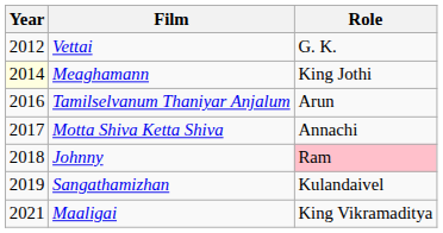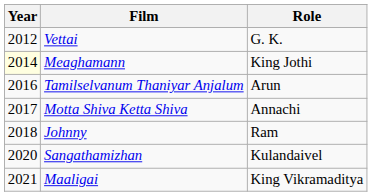 <table class="wikitable sortable">
 <tr>
 <th>Year</th>
 <th>Film</th>
 <th>Role</th>
 </tr>
 <tr>
 <td>2012</td>
 <td><em><a href='#'>Vettai</a></em></td>
 <td>G. K.</td>
 </tr>
 <tr>
 <td style="background: lightyellow;">2014</td>
 <td><em><a href='#'>Meaghamann</a></em></td>
 <td>King Jothi</td>
 </tr>
 <tr>
 <td>2016</td>
 <td><em><a href='#'>Tamilselvanum Thaniyar Anjalum</a></em></td>
 <td>Arun</td>
 </tr>
 <tr>
 <td>2017</td>
 <td><em><a href='#'>Motta Shiva Ketta Shiva</a></em></td>
 <td>Annachi</td>
 </tr>
 <tr>
 <td>2018</td>
 <td><em><a href='#'>Johnny</a></em></td>
-<td style="background: pink;">Ram</td>
+<td>Ram</td>
 </tr>
 <tr>
-<td>2019</td>
+<td>2020</td>
 <td><em><a href='#'>Sangathamizhan</a></em></td>
 <td>Kulandaivel</td>
 </tr>
 <tr>
 <td>2021</td>
 <td><em><a href='#'>Maaligai</a></em></td>
 <td>King Vikramaditya</td>
 </tr>
 </table>
